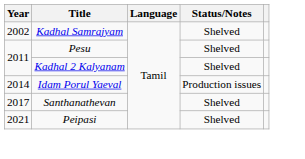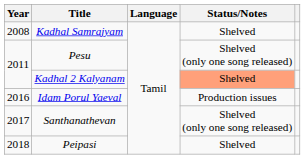 <table class="wikitable" style="text-align:center;">
 <tr>
 <th>Year</th>
 <th>Title</th>
 <th>Language</th>
 <th>Status/Notes</th>
 <th></th>
 </tr>
 <tr>
-<td>2002</td>
+<td>2008</td>
 <td><em><a href='#'>Kadhal Samrajyam</a></em></td>
 <td rowspan="6">Tamil</td>
 <td>Shelved</td>
 <td></td>
 </tr>
 <tr>
 <td rowspan="2">2011</td>
 <td><em>Pesu</em></td>
-<td>Shelved</td>
+<td>Shelved <br>(only one song released)</td>
 <td></td>
 </tr>
 <tr>
 <td><em><a href='#'>Kadhal 2 Kalyanam</a></em></td>
-<td>Shelved</td>
+<td style="background: lightsalmon;">Shelved</td>
 <td></td>
 </tr>
 <tr>
-<td>2014</td>
+<td>2016</td>
 <td><em><a href='#'>Idam Porul Yaeval</a></em></td>
 <td>Production issues</td>
 <td></td>
 </tr>
 <tr>
 <td>2017</td>
 <td><em>Santhanathevan</em></td>
-<td>Shelved</td>
+<td>Shelved <br>(only one song released)</td>
 <td></td>
 </tr>
 <tr>
-<td>2021</td>
+<td>2018</td>
 <td><em>Peipasi</em></td>
 <td>Shelved</td>
 <td></td>
 </tr>
 </table>
